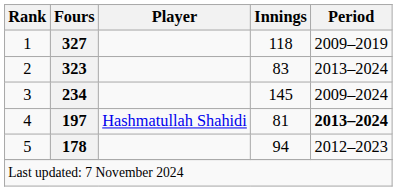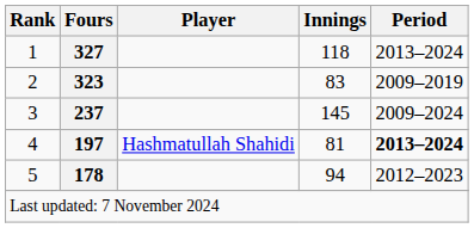 <table class="wikitable plainrowheaders sortable">
 <tr>
 <th scope=col>Rank</th>
 <th scope=col>Fours</th>
 <th scope=col>Player</th>
 <th scope=col>Innings</th>
 <th scope=col>Period</th>
 </tr>
 <tr>
 <td align="center">1</td>
 <th>327</th>
 <td></td>
 <td align="center">118</td>
-<td>2009–2019</td>
+<td>2013–2024</td>
 </tr>
 <tr>
 <td align="center">2</td>
 <th>323</th>
 <td></td>
 <td align="center">83</td>
-<td>2013–2024</td>
+<td>2009–2019</td>
 </tr>
 <tr>
 <td align=center>3</td>
-<th>234</th>
+<th>237</th>
 <td></td>
 <td align=center>145</td>
 <td>2009–2024</td>
 </tr>
 <tr>
 <td align="center">4</td>
 <th>197</th>
 <td><a href='#'>Hashmatullah Shahidi</a></td>
 <td align="center">81</td>
 <td><strong>2013–2024</strong></td>
 </tr>
 <tr>
 <td align="center">5</td>
 <th>178</th>
 <td></td>
 <td align="center">94</td>
 <td>2012–2023</td>
 </tr>
 <tr>
 </tr>
 <tr class=sortbottom>
 <td colspan=6><small>Last updated: 7 November 2024</small></td>
 </tr>
 </table>
